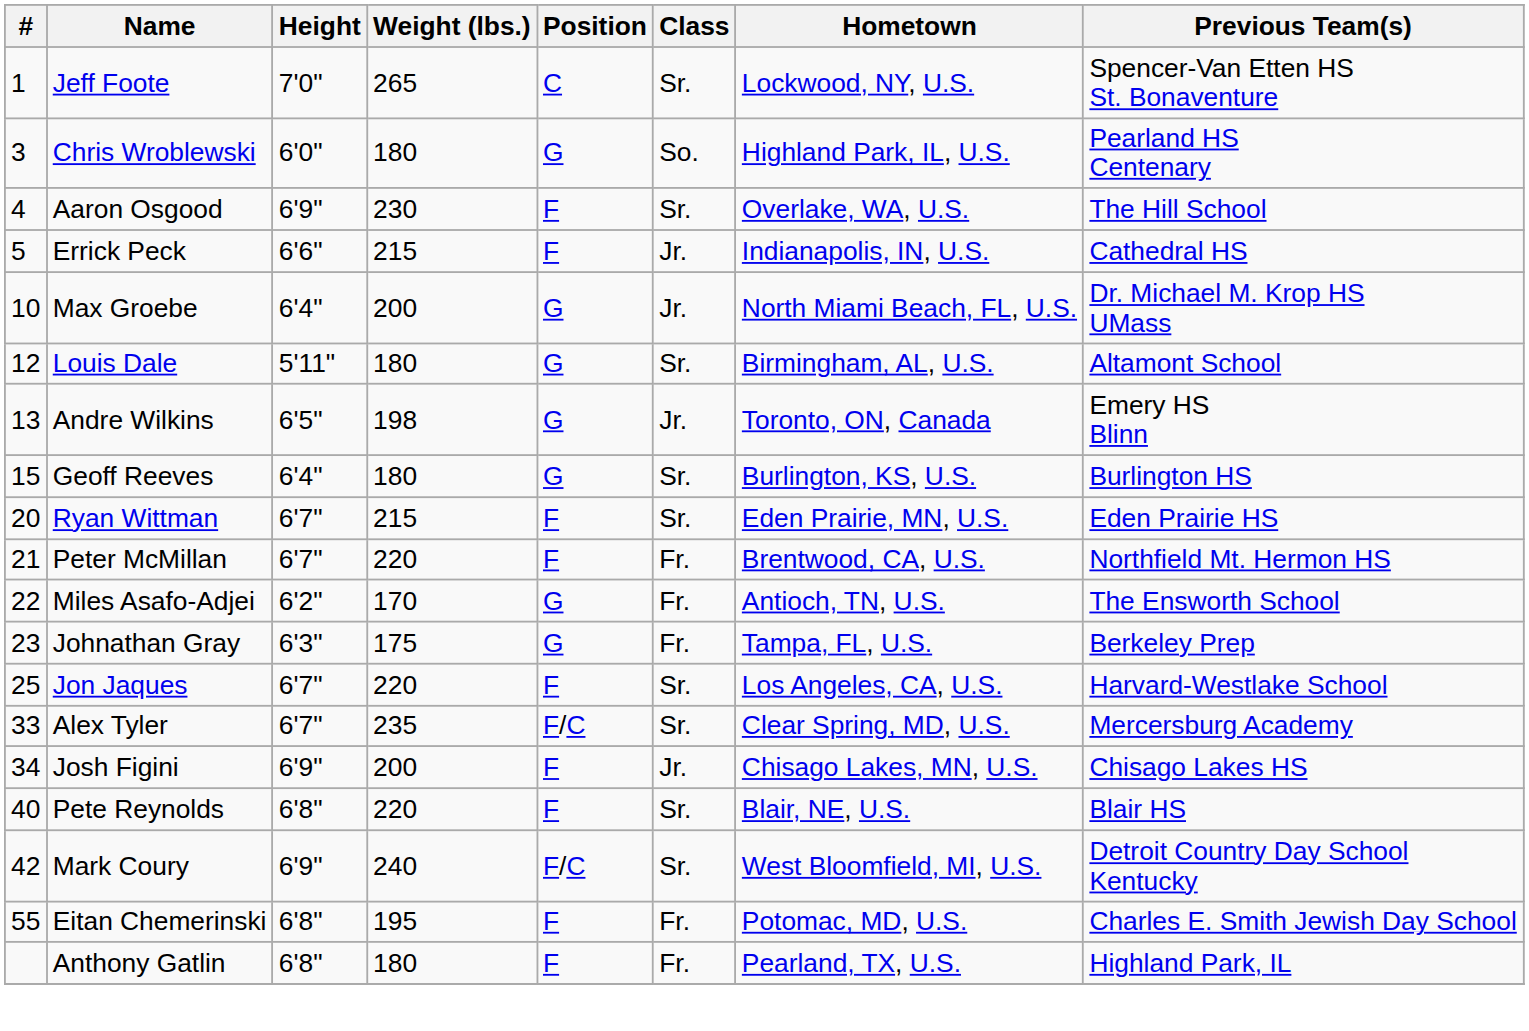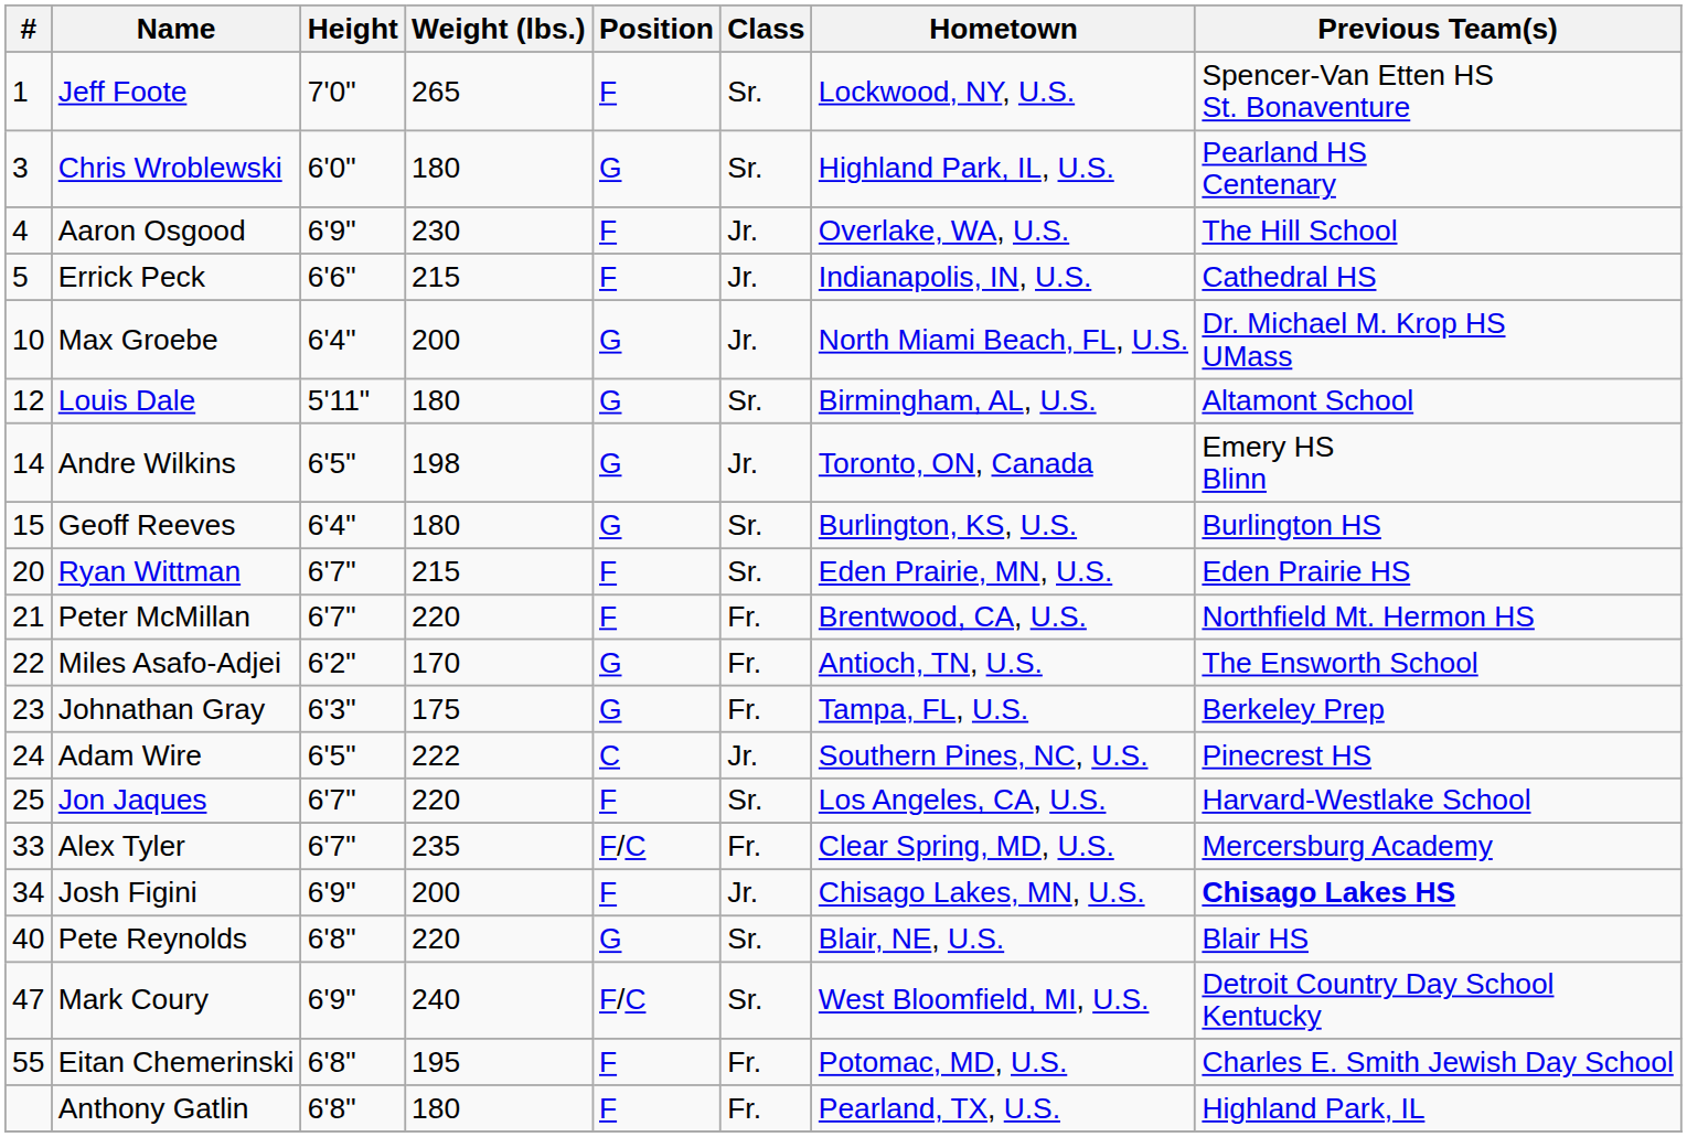 <table class="wikitable" style="font-size: 90%">
 <tr>
 <th>#</th>
 <th>Name</th>
 <th>Height</th>
 <th>Weight (lbs.)</th>
 <th>Position</th>
 <th>Class</th>
 <th>Hometown</th>
 <th>Previous Team(s)</th>
 </tr>
 <tr>
 <td>1</td>
 <td><a href='#'>Jeff Foote</a></td>
 <td>7'0"</td>
 <td>265</td>
-<td><a href='#'>C</a></td>
+<td><a href='#'>F</a></td>
 <td>Sr.</td>
 <td><a href='#'>Lockwood, NY</a>, <a href='#'>U.S.</a></td>
 <td>Spencer-Van Etten HS<br><a href='#'>St. Bonaventure</a></td>
 </tr>
 <tr>
 <td>3</td>
 <td><a href='#'>Chris Wroblewski</a></td>
 <td>6'0"</td>
 <td>180</td>
 <td><a href='#'>G</a></td>
-<td>So.</td>
+<td>Sr.</td>
 <td><a href='#'>Highland Park, IL</a>, <a href='#'>U.S.</a></td>
 <td><a href='#'>Pearland HS</a><br><a href='#'>Centenary</a></td>
 </tr>
 <tr>
 <td>4</td>
 <td>Aaron Osgood</td>
 <td>6'9"</td>
 <td>230</td>
 <td><a href='#'>F</a></td>
-<td>Sr.</td>
+<td>Jr.</td>
 <td><a href='#'>Overlake, WA</a>, <a href='#'>U.S.</a></td>
 <td><a href='#'>The Hill School</a></td>
 </tr>
 <tr>
 <td>5</td>
 <td>Errick Peck</td>
 <td>6'6"</td>
 <td>215</td>
 <td><a href='#'>F</a></td>
 <td>Jr.</td>
 <td><a href='#'>Indianapolis, IN</a>, <a href='#'>U.S.</a></td>
 <td><a href='#'>Cathedral HS</a></td>
 </tr>
 <tr>
 <td>10</td>
 <td>Max Groebe</td>
 <td>6'4"</td>
 <td>200</td>
 <td><a href='#'>G</a></td>
 <td>Jr.</td>
 <td><a href='#'>North Miami Beach, FL</a>, <a href='#'>U.S.</a></td>
 <td><a href='#'>Dr. Michael M. Krop HS</a><br><a href='#'>UMass</a></td>
 </tr>
 <tr>
 <td>12</td>
 <td><a href='#'>Louis Dale</a></td>
 <td>5'11"</td>
 <td>180</td>
 <td><a href='#'>G</a></td>
 <td>Sr.</td>
 <td><a href='#'>Birmingham, AL</a>, <a href='#'>U.S.</a></td>
 <td><a href='#'>Altamont School</a></td>
 </tr>
 <tr>
-<td>13</td>
+<td>14</td>
 <td>Andre Wilkins</td>
 <td>6'5"</td>
 <td>198</td>
 <td><a href='#'>G</a></td>
 <td>Jr.</td>
 <td><a href='#'>Toronto, ON</a>, <a href='#'>Canada</a></td>
 <td>Emery HS<br><a href='#'>Blinn</a></td>
 </tr>
 <tr>
 <td>15</td>
 <td>Geoff Reeves</td>
 <td>6'4"</td>
 <td>180</td>
 <td><a href='#'>G</a></td>
 <td>Sr.</td>
 <td><a href='#'>Burlington, KS</a>, <a href='#'>U.S.</a></td>
 <td><a href='#'>Burlington HS</a></td>
 </tr>
 <tr>
 <td>20</td>
 <td><a href='#'>Ryan Wittman</a></td>
 <td>6'7"</td>
 <td>215</td>
 <td><a href='#'>F</a></td>
 <td>Sr.</td>
 <td><a href='#'>Eden Prairie, MN</a>, <a href='#'>U.S.</a></td>
 <td><a href='#'>Eden Prairie HS</a></td>
 </tr>
 <tr>
 <td>21</td>
 <td>Peter McMillan</td>
 <td>6'7"</td>
 <td>220</td>
 <td><a href='#'>F</a></td>
 <td>Fr.</td>
 <td><a href='#'>Brentwood, CA</a>, <a href='#'>U.S.</a></td>
 <td><a href='#'>Northfield Mt. Hermon HS</a></td>
 </tr>
 <tr>
 <td>22</td>
 <td>Miles Asafo-Adjei</td>
 <td>6'2"</td>
 <td>170</td>
 <td><a href='#'>G</a></td>
 <td>Fr.</td>
 <td><a href='#'>Antioch, TN</a>, <a href='#'>U.S.</a></td>
 <td><a href='#'>The Ensworth School</a></td>
 </tr>
 <tr>
 <td>23</td>
 <td>Johnathan Gray</td>
 <td>6'3"</td>
 <td>175</td>
 <td><a href='#'>G</a></td>
 <td>Fr.</td>
 <td><a href='#'>Tampa, FL</a>, <a href='#'>U.S.</a></td>
 <td><a href='#'>Berkeley Prep</a></td>
 </tr>
 <tr>
+<td>24</td>
+<td>Adam Wire</td>
+<td>6'5"</td>
+<td>222</td>
+<td><a href='#'>C</a></td>
+<td>Jr.</td>
+<td><a href='#'>Southern Pines, NC</a>, <a href='#'>U.S.</a></td>
+<td><a href='#'>Pinecrest HS</a></td>
+</tr>
+<tr>
 <td>25</td>
 <td><a href='#'>Jon Jaques</a></td>
 <td>6'7"</td>
 <td>220</td>
 <td><a href='#'>F</a></td>
 <td>Sr.</td>
 <td><a href='#'>Los Angeles, CA</a>, <a href='#'>U.S.</a></td>
 <td><a href='#'>Harvard-Westlake School</a></td>
 </tr>
 <tr>
 <td>33</td>
 <td>Alex Tyler</td>
 <td>6'7"</td>
 <td>235</td>
 <td><a href='#'>F</a>/<a href='#'>C</a></td>
-<td>Sr.</td>
+<td>Fr.</td>
 <td><a href='#'>Clear Spring, MD</a>, <a href='#'>U.S.</a></td>
 <td><a href='#'>Mercersburg Academy</a></td>
 </tr>
 <tr>
 <td>34</td>
 <td>Josh Figini</td>
 <td>6'9"</td>
 <td>200</td>
 <td><a href='#'>F</a></td>
 <td>Jr.</td>
 <td><a href='#'>Chisago Lakes, MN</a>, <a href='#'>U.S.</a></td>
-<td><a href='#'>Chisago Lakes HS</a></td>
+<td><strong><a href='#'>Chisago Lakes HS</a></strong></td>
 </tr>
 <tr>
 <td>40</td>
 <td>Pete Reynolds</td>
 <td>6'8"</td>
 <td>220</td>
-<td><a href='#'>F</a></td>
+<td><a href='#'>G</a></td>
 <td>Sr.</td>
 <td><a href='#'>Blair, NE</a>, <a href='#'>U.S.</a></td>
 <td><a href='#'>Blair HS</a></td>
 </tr>
 <tr>
-<td>42</td>
+<td>47</td>
 <td>Mark Coury</td>
 <td>6'9"</td>
 <td>240</td>
 <td><a href='#'>F</a>/<a href='#'>C</a></td>
 <td>Sr.</td>
 <td><a href='#'>West Bloomfield, MI</a>, <a href='#'>U.S.</a></td>
 <td><a href='#'>Detroit Country Day School</a><br><a href='#'>Kentucky</a></td>
 </tr>
 <tr>
 <td>55</td>
 <td>Eitan Chemerinski</td>
 <td>6'8"</td>
 <td>195</td>
 <td><a href='#'>F</a></td>
 <td>Fr.</td>
 <td><a href='#'>Potomac, MD</a>, <a href='#'>U.S.</a></td>
 <td><a href='#'>Charles E. Smith Jewish Day School</a></td>
 </tr>
 <tr>
 <td></td>
 <td>Anthony Gatlin</td>
 <td>6'8"</td>
 <td>180</td>
 <td><a href='#'>F</a></td>
 <td>Fr.</td>
 <td><a href='#'>Pearland, TX</a>, <a href='#'>U.S.</a></td>
 <td><a href='#'>Highland Park, IL</a></td>
 </tr>
 <tr>
 </tr>
 </table>
